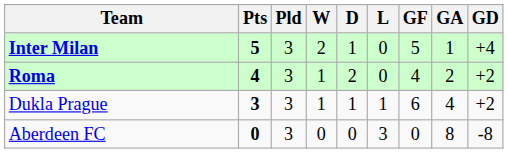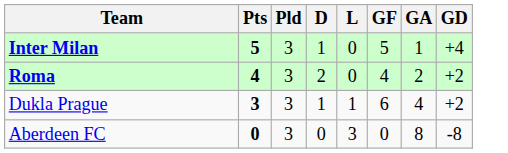 <table class="wikitable" style="text-align:center;">
 <tr>
 <th width=200>Team</th>
 <th width=20>Pts</th>
 <th width=20>Pld</th>
-<th width=20>W</th>
 <th width=20>D</th>
 <th width=20>L</th>
 <th width=20>GF</th>
 <th width=20>GA</th>
 <th width=20>GD</th>
 </tr>
 <tr style="background:#ccffcc">
 <td style="text-align:left"><strong> <a href='#'>Inter Milan</a></strong></td>
 <td><strong>5</strong></td>
 <td>3</td>
-<td>2</td>
 <td>1</td>
 <td>0</td>
 <td>5</td>
 <td>1</td>
 <td>+4</td>
 </tr>
 <tr style="background:#ccffcc">
 <td style="text-align:left"><strong> <a href='#'>Roma</a></strong></td>
 <td><strong>4</strong></td>
 <td>3</td>
-<td>1</td>
 <td>2</td>
 <td>0</td>
 <td>4</td>
 <td>2</td>
 <td>+2</td>
 </tr>
 <tr>
 <td style="text-align:left"> <a href='#'>Dukla Prague</a></td>
 <td><strong>3</strong></td>
 <td>3</td>
 <td>1</td>
 <td>1</td>
-<td>1</td>
 <td>6</td>
 <td>4</td>
 <td>+2</td>
 </tr>
 <tr>
 <td style="text-align:left"> <a href='#'>Aberdeen FC</a></td>
 <td><strong>0</strong></td>
 <td>3</td>
 <td>0</td>
-<td>0</td>
 <td>3</td>
 <td>0</td>
 <td>8</td>
 <td>-8</td>
 </tr>
 </table>
